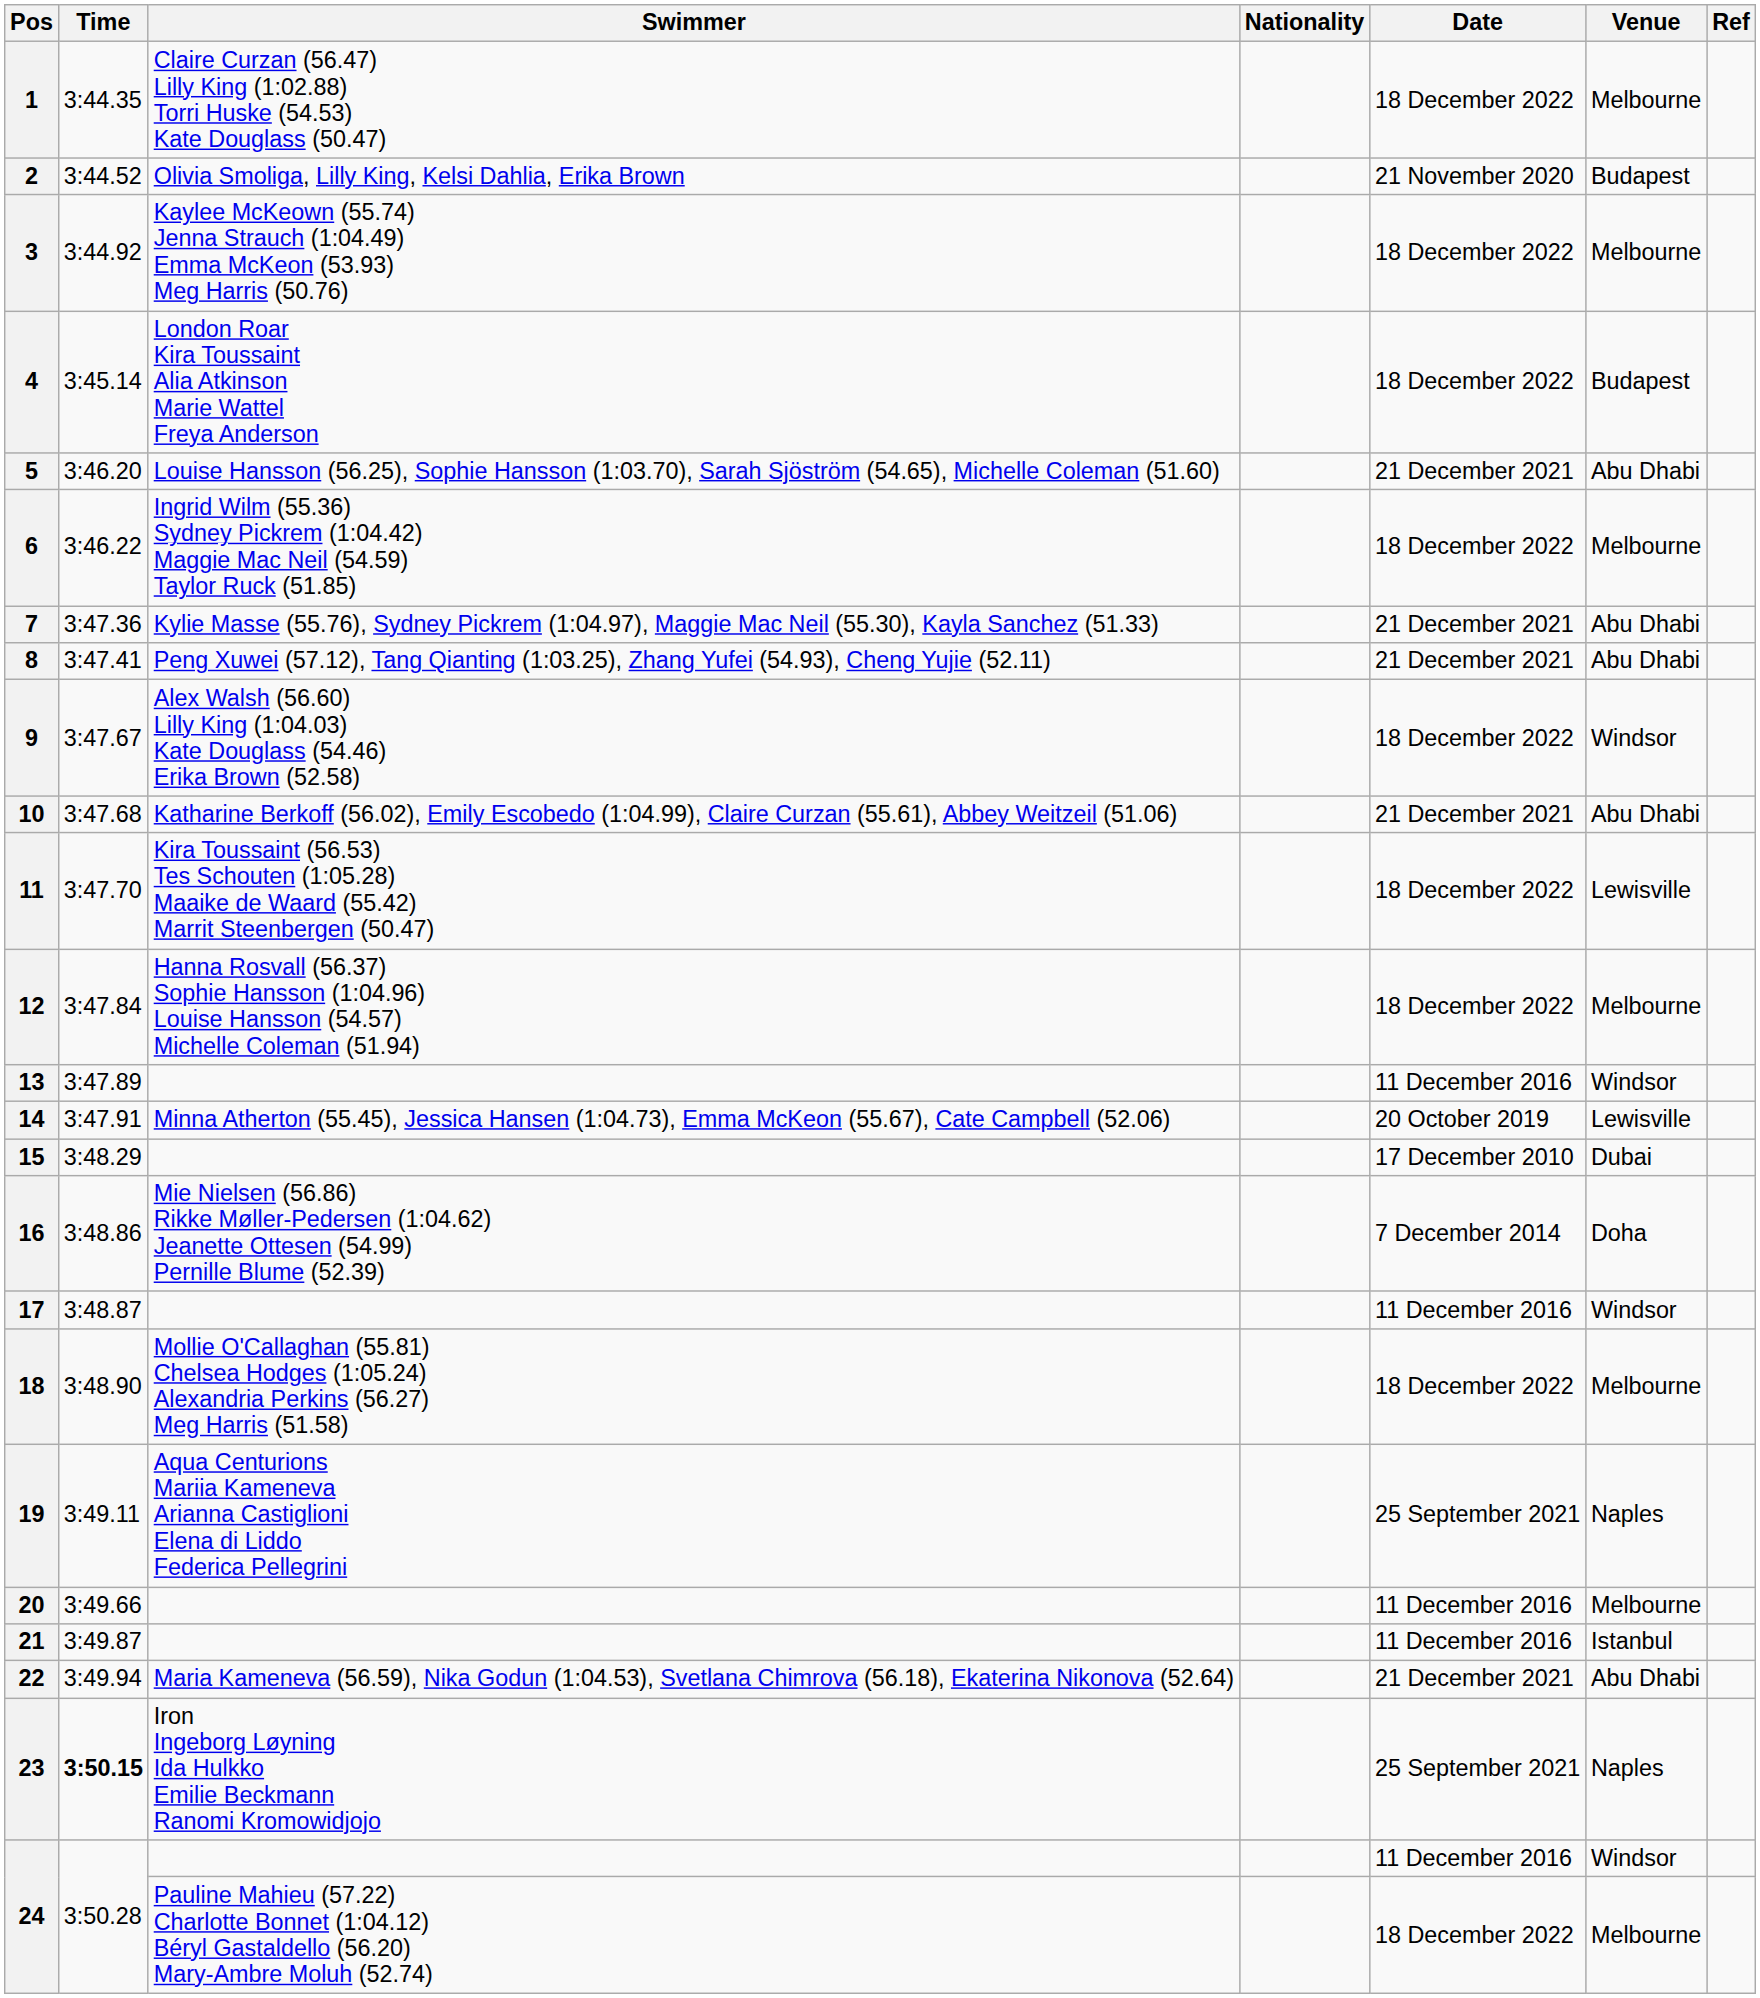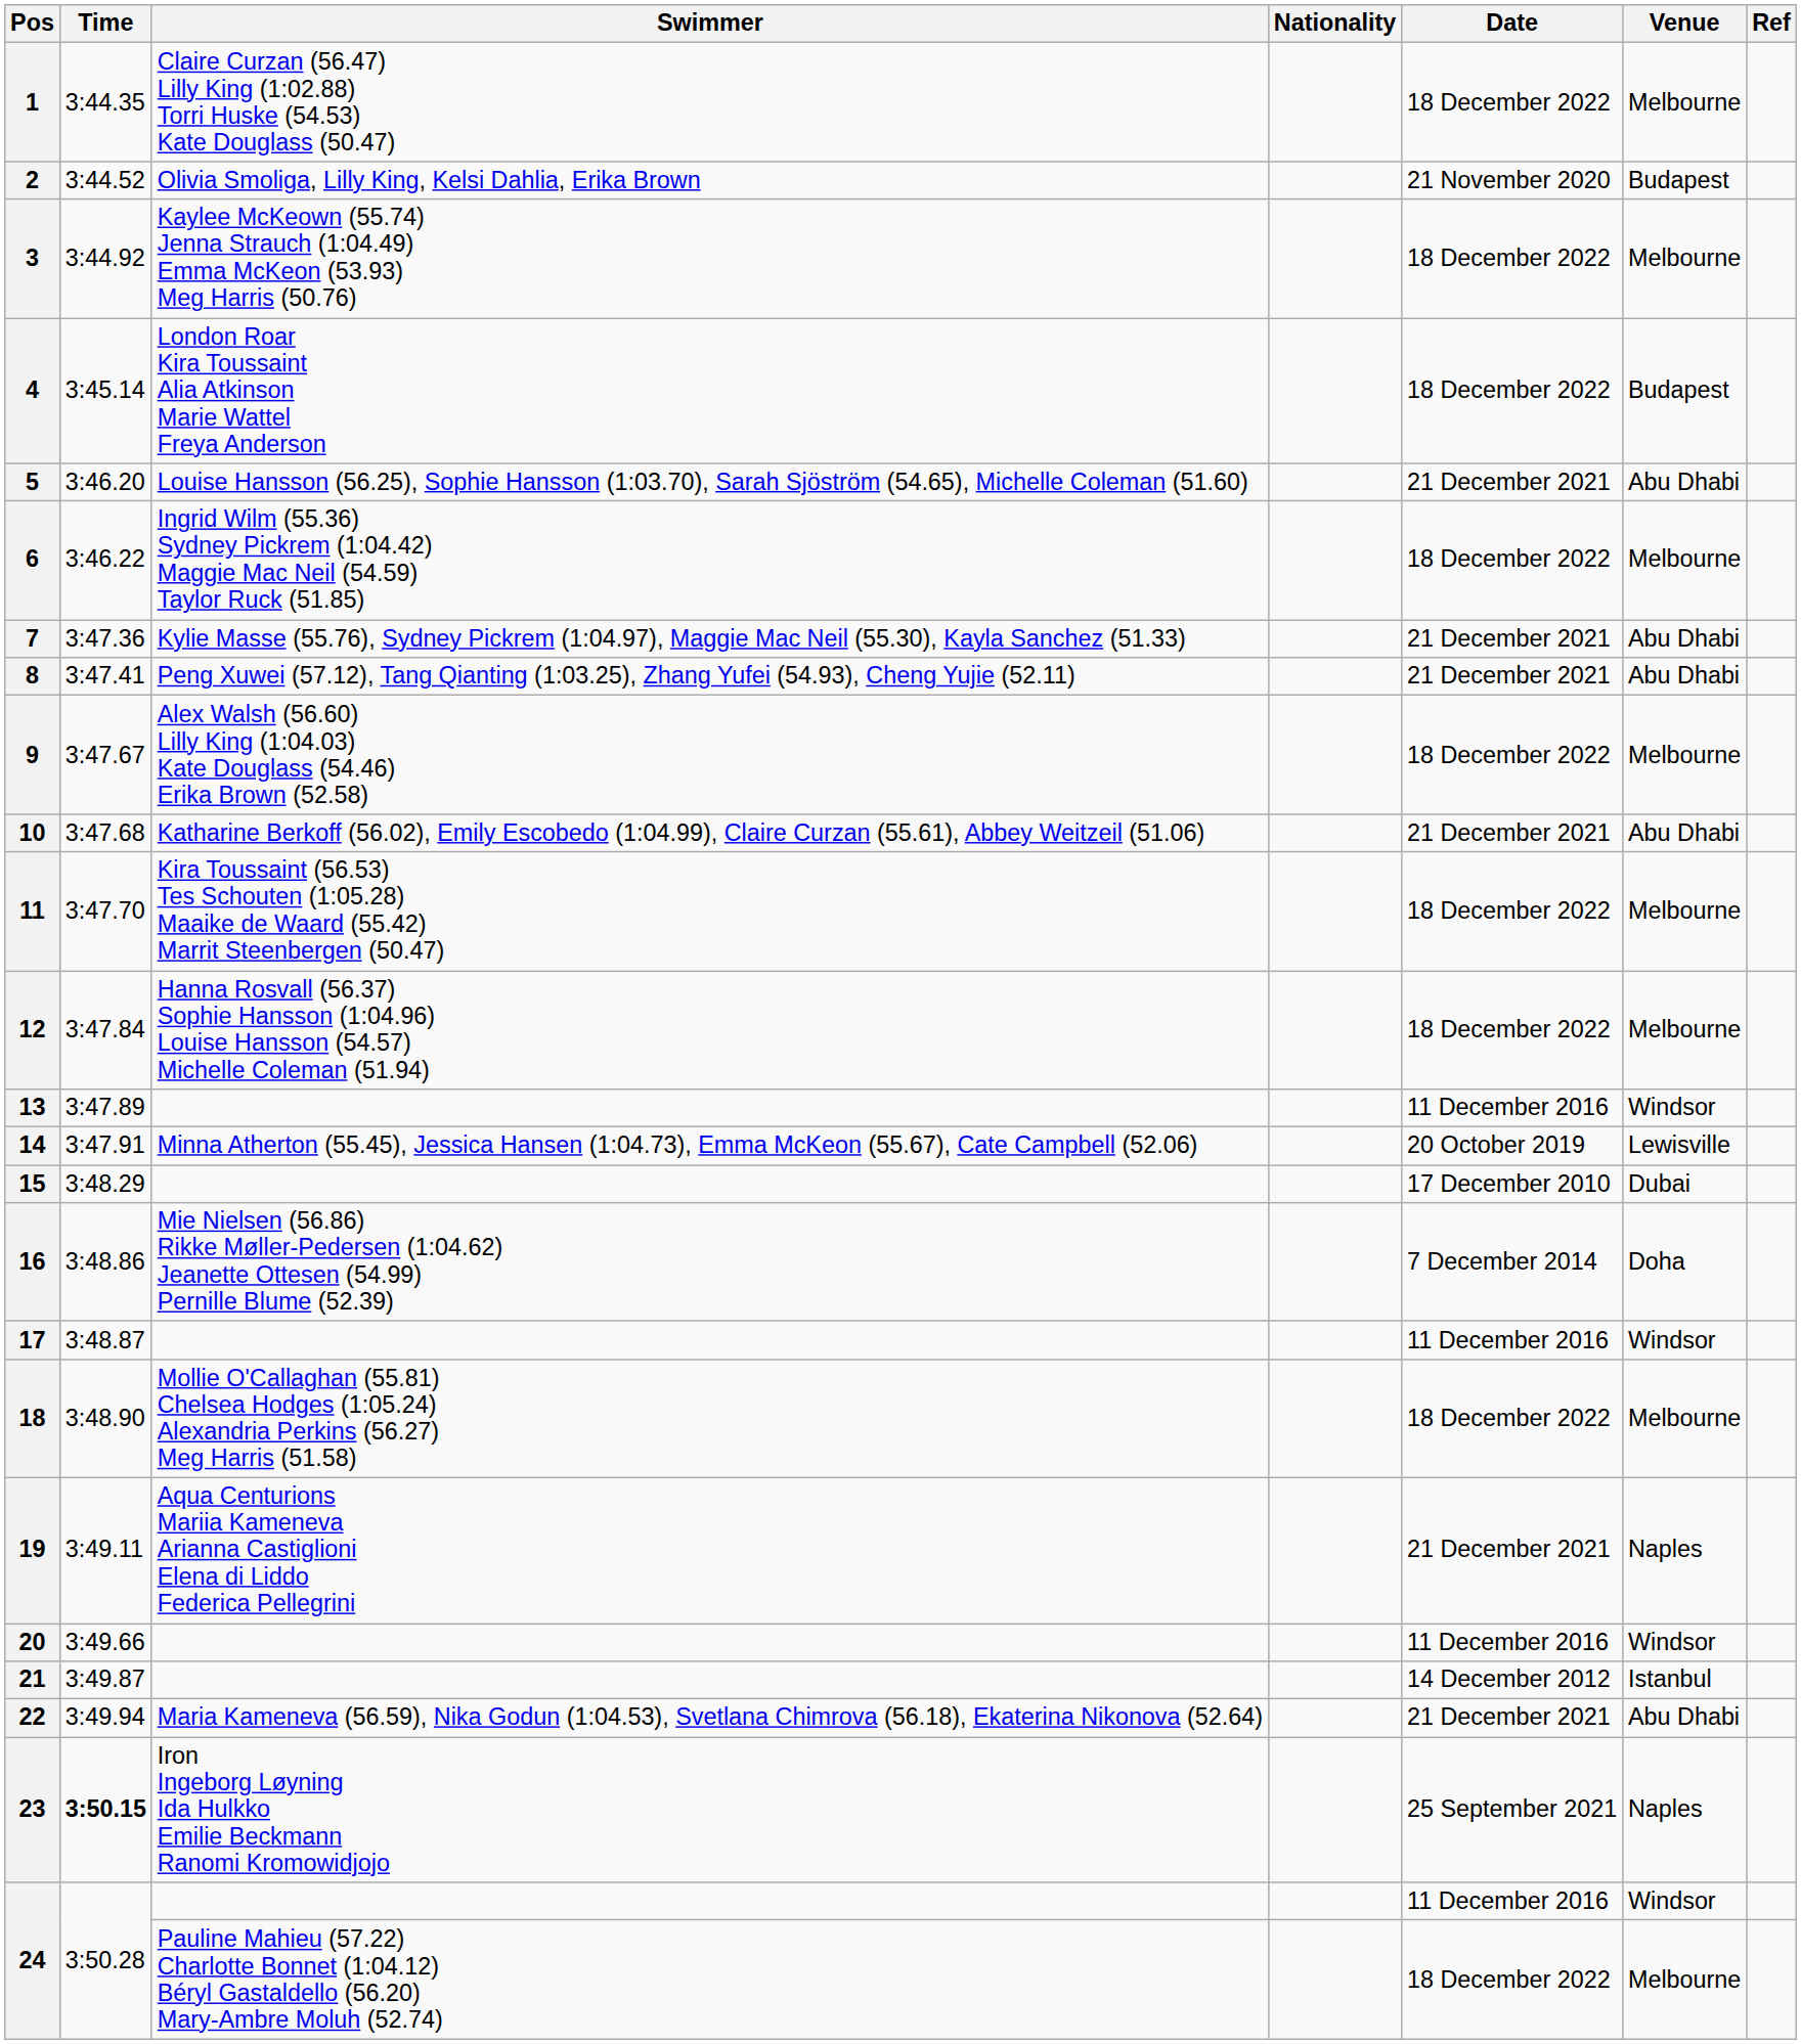 <table class="wikitable">
 <tr>
 <th>Pos</th>
 <th>Time</th>
 <th>Swimmer</th>
 <th>Nationality</th>
 <th>Date</th>
 <th>Venue</th>
 <th>Ref</th>
 </tr>
 <tr>
 <th>1</th>
 <td>3:44.35</td>
 <td><a href='#'>Claire Curzan</a> (56.47)<br><a href='#'>Lilly King</a> (1:02.88)<br><a href='#'>Torri Huske</a> (54.53)<br><a href='#'>Kate Douglass</a> (50.47)</td>
 <td></td>
 <td>18 December 2022</td>
 <td>Melbourne</td>
 <td></td>
 </tr>
 <tr>
 <th>2</th>
 <td>3:44.52</td>
 <td><a href='#'>Olivia Smoliga</a>, <a href='#'>Lilly King</a>, <a href='#'>Kelsi Dahlia</a>, <a href='#'>Erika Brown</a></td>
 <td></td>
 <td>21 November 2020</td>
 <td>Budapest</td>
 </tr>
 <tr>
 <th>3</th>
 <td>3:44.92</td>
 <td><a href='#'>Kaylee McKeown</a> (55.74)<br><a href='#'>Jenna Strauch</a> (1:04.49)<br><a href='#'>Emma McKeon</a> (53.93)<br><a href='#'>Meg Harris</a> (50.76)</td>
 <td></td>
 <td>18 December 2022</td>
 <td>Melbourne</td>
 <td></td>
 </tr>
 <tr>
 <th>4</th>
 <td>3:45.14</td>
 <td><a href='#'>London Roar</a><br><a href='#'>Kira Toussaint</a><br><a href='#'>Alia Atkinson</a><br><a href='#'>Marie Wattel</a><br><a href='#'>Freya Anderson</a></td>
 <td><br><br><br></td>
 <td>18 December 2022</td>
 <td>Budapest</td>
 </tr>
 <tr>
 <th>5</th>
 <td>3:46.20</td>
 <td><a href='#'>Louise Hansson</a> (56.25), <a href='#'>Sophie Hansson</a> (1:03.70), <a href='#'>Sarah Sjöström</a> (54.65), <a href='#'>Michelle Coleman</a> (51.60)</td>
 <td></td>
 <td>21 December 2021</td>
 <td>Abu Dhabi</td>
 <td></td>
 </tr>
 <tr>
 <th>6</th>
 <td>3:46.22</td>
 <td><a href='#'>Ingrid Wilm</a> (55.36)<br><a href='#'>Sydney Pickrem</a> (1:04.42)<br><a href='#'>Maggie Mac Neil</a> (54.59)<br><a href='#'>Taylor Ruck</a> (51.85)</td>
 <td></td>
 <td>18 December 2022</td>
 <td>Melbourne</td>
 <td></td>
 </tr>
 <tr>
 <th>7</th>
 <td>3:47.36</td>
 <td><a href='#'>Kylie Masse</a> (55.76), <a href='#'>Sydney Pickrem</a> (1:04.97), <a href='#'>Maggie Mac Neil</a> (55.30), <a href='#'>Kayla Sanchez</a> (51.33)</td>
 <td></td>
 <td>21 December 2021</td>
 <td>Abu Dhabi</td>
 <td></td>
 </tr>
 <tr>
 <th>8</th>
 <td>3:47.41</td>
 <td><a href='#'>Peng Xuwei</a> (57.12), <a href='#'>Tang Qianting</a> (1:03.25), <a href='#'>Zhang Yufei</a> (54.93), <a href='#'>Cheng Yujie</a> (52.11)</td>
 <td></td>
 <td>21 December 2021</td>
 <td>Abu Dhabi</td>
 <td></td>
 </tr>
 <tr>
 <th>9</th>
 <td>3:47.67</td>
 <td><a href='#'>Alex Walsh</a> (56.60)<br><a href='#'>Lilly King</a> (1:04.03)<br><a href='#'>Kate Douglass</a> (54.46)<br><a href='#'>Erika Brown</a> (52.58)</td>
 <td></td>
 <td>18 December 2022</td>
-<td>Windsor</td>
+<td>Melbourne</td>
 <td></td>
 </tr>
 <tr>
 <th>10</th>
 <td>3:47.68</td>
 <td><a href='#'>Katharine Berkoff</a> (56.02), <a href='#'>Emily Escobedo</a> (1:04.99), <a href='#'>Claire Curzan</a> (55.61), <a href='#'>Abbey Weitzeil</a> (51.06)</td>
 <td></td>
 <td>21 December 2021</td>
 <td>Abu Dhabi</td>
 <td></td>
 </tr>
 <tr>
 <th>11</th>
 <td>3:47.70</td>
 <td><a href='#'>Kira Toussaint</a> (56.53)<br><a href='#'>Tes Schouten</a> (1:05.28)<br><a href='#'>Maaike de Waard</a> (55.42)<br><a href='#'>Marrit Steenbergen</a> (50.47)</td>
 <td></td>
 <td>18 December 2022</td>
-<td>Lewisville</td>
+<td>Melbourne</td>
 <td></td>
 </tr>
 <tr>
 <th>12</th>
 <td>3:47.84</td>
 <td><a href='#'>Hanna Rosvall</a> (56.37)<br><a href='#'>Sophie Hansson</a> (1:04.96)<br><a href='#'>Louise Hansson</a> (54.57)<br><a href='#'>Michelle Coleman</a> (51.94)</td>
 <td></td>
 <td>18 December 2022</td>
 <td>Melbourne</td>
 <td></td>
 </tr>
 <tr>
 <th>13</th>
 <td>3:47.89</td>
 <td></td>
 <td></td>
 <td>11 December 2016</td>
 <td>Windsor</td>
 <td></td>
 </tr>
 <tr>
 <th>14</th>
 <td>3:47.91</td>
 <td><a href='#'>Minna Atherton</a> (55.45), <a href='#'>Jessica Hansen</a> (1:04.73), <a href='#'>Emma McKeon</a> (55.67), <a href='#'>Cate Campbell</a> (52.06)</td>
 <td></td>
 <td>20 October 2019</td>
 <td>Lewisville</td>
 <td></td>
 </tr>
 <tr>
 <th>15</th>
 <td>3:48.29</td>
 <td></td>
 <td></td>
 <td>17 December 2010</td>
 <td>Dubai</td>
 <td></td>
 </tr>
 <tr>
 <th>16</th>
 <td>3:48.86</td>
 <td><a href='#'>Mie Nielsen</a> (56.86)<br><a href='#'>Rikke Møller-Pedersen</a> (1:04.62)<br><a href='#'>Jeanette Ottesen</a> (54.99)<br><a href='#'>Pernille Blume</a> (52.39)</td>
 <td></td>
 <td>7 December 2014</td>
 <td>Doha</td>
 <td></td>
 </tr>
 <tr>
 <th>17</th>
 <td>3:48.87</td>
 <td></td>
 <td></td>
 <td>11 December 2016</td>
 <td>Windsor</td>
 <td></td>
 </tr>
 <tr>
 <th>18</th>
 <td>3:48.90</td>
 <td><a href='#'>Mollie O'Callaghan</a> (55.81)<br><a href='#'>Chelsea Hodges</a> (1:05.24)<br><a href='#'>Alexandria Perkins</a> (56.27)<br><a href='#'>Meg Harris</a> (51.58)</td>
 <td></td>
 <td>18 December 2022</td>
 <td>Melbourne</td>
 <td></td>
 </tr>
 <tr>
 <th>19</th>
 <td>3:49.11</td>
 <td><a href='#'>Aqua Centurions</a><br><a href='#'>Mariia Kameneva</a><br><a href='#'>Arianna Castiglioni</a><br><a href='#'>Elena di Liddo</a><br><a href='#'>Federica Pellegrini</a></td>
 <td><br><br><br></td>
-<td>25 September 2021</td>
+<td>21 December 2021</td>
 <td>Naples</td>
 <td></td>
 </tr>
 <tr>
 <th>20</th>
 <td>3:49.66</td>
 <td></td>
 <td></td>
 <td>11 December 2016</td>
-<td>Melbourne</td>
+<td>Windsor</td>
 <td></td>
 </tr>
 <tr>
 <th>21</th>
 <td>3:49.87</td>
 <td></td>
 <td></td>
-<td>11 December 2016</td>
+<td>14 December 2012</td>
 <td>Istanbul</td>
 <td></td>
 </tr>
 <tr>
 <th>22</th>
 <td>3:49.94</td>
 <td><a href='#'>Maria Kameneva</a> (56.59), <a href='#'>Nika Godun</a> (1:04.53), <a href='#'>Svetlana Chimrova</a> (56.18), <a href='#'>Ekaterina Nikonova</a> (52.64)</td>
 <td></td>
 <td>21 December 2021</td>
 <td>Abu Dhabi</td>
 <td></td>
 </tr>
 <tr>
 <th>23</th>
 <td><strong>3:50.15</strong></td>
 <td>Iron<br><a href='#'>Ingeborg Løyning</a><br><a href='#'>Ida Hulkko</a><br><a href='#'>Emilie Beckmann</a><br><a href='#'>Ranomi Kromowidjojo</a></td>
 <td><br><br><br></td>
 <td>25 September 2021</td>
 <td>Naples</td>
 <td></td>
 </tr>
 <tr>
 <th rowspan=2>24</th>
 <td rowspan=2>3:50.28</td>
 <td></td>
 <td></td>
 <td>11 December 2016</td>
 <td>Windsor</td>
 <td></td>
 </tr>
 <tr>
 <td><a href='#'>Pauline Mahieu</a> (57.22)<br><a href='#'>Charlotte Bonnet</a> (1:04.12)<br><a href='#'>Béryl Gastaldello</a> (56.20)<br><a href='#'>Mary-Ambre Moluh</a> (52.74)</td>
 <td></td>
 <td>18 December 2022</td>
 <td>Melbourne</td>
 <td></td>
 </tr>
 </table>
